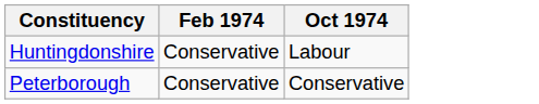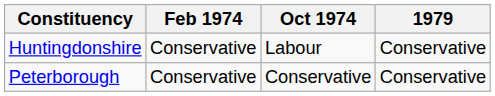 <table class="wikitable">
 <tr>
 <th>Constituency</th>
 <th>Feb 1974</th>
 <th>Oct 1974</th>
+<th>1979</th>
 </tr>
 <tr>
 <td><a href='#'>Huntingdonshire</a></td>
 <td bgcolor=>Conservative</td>
 <td bgcolor=>Labour</td>
+<td bgcolor=>Conservative</td>
 </tr>
 <tr>
 <td><a href='#'>Peterborough</a></td>
 <td bgcolor=>Conservative</td>
 <td bgcolor=>Conservative</td>
+<td bgcolor=>Conservative</td>
 </tr>
 </table>
